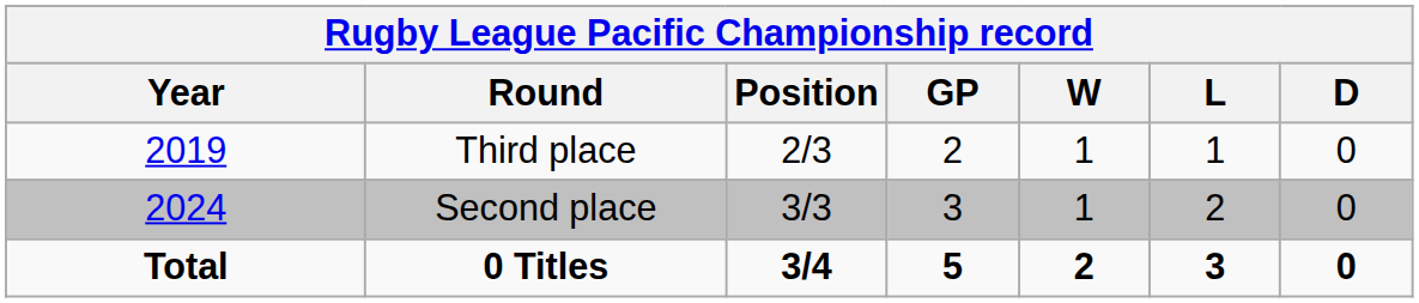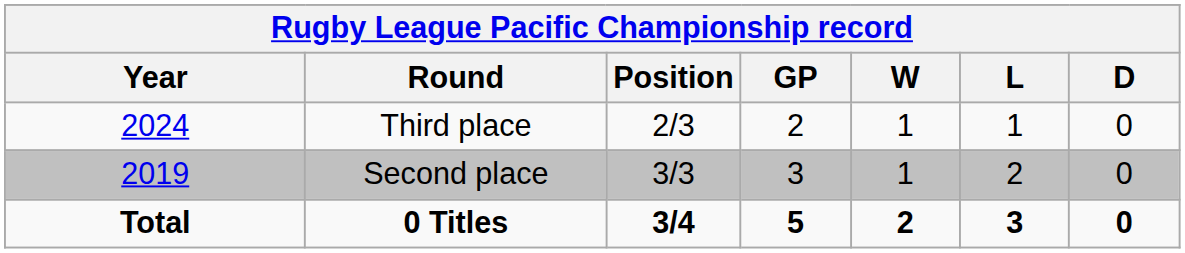 <table class="wikitable" style="text-align: center;">
 <tr>
 <th colspan=9><a href='#'>Rugby League Pacific Championship record</a></th>
 </tr>
 <tr>
 <th width=150>Year</th>
 <th width=150>Round</th>
 <th width=50>Position</th>
 <th width=50>GP</th>
 <th width=50>W</th>
 <th width=50>L</th>
 <th width=50>D</th>
 </tr>
 <tr>
-<td><a href='#'>2019</a></td>
+<td><a href='#'>2024</a></td>
 <td>Third place</td>
 <td>2/3</td>
 <td>2</td>
 <td>1</td>
 <td>1</td>
 <td>0</td>
 </tr>
 <tr style="background:silver;">
-<td><a href='#'>2024</a></td>
+<td><a href='#'>2019</a></td>
 <td>Second place</td>
 <td>3/3</td>
 <td>3</td>
 <td>1</td>
 <td>2</td>
 <td>0</td>
 </tr>
 <tr>
 <td><strong>Total</strong></td>
 <td><strong>0 Titles</strong></td>
 <td><strong>3/4</strong></td>
 <td><strong>5</strong></td>
 <td><strong>2</strong></td>
 <td><strong>3</strong></td>
 <td><strong>0</strong></td>
 </tr>
 </table>
